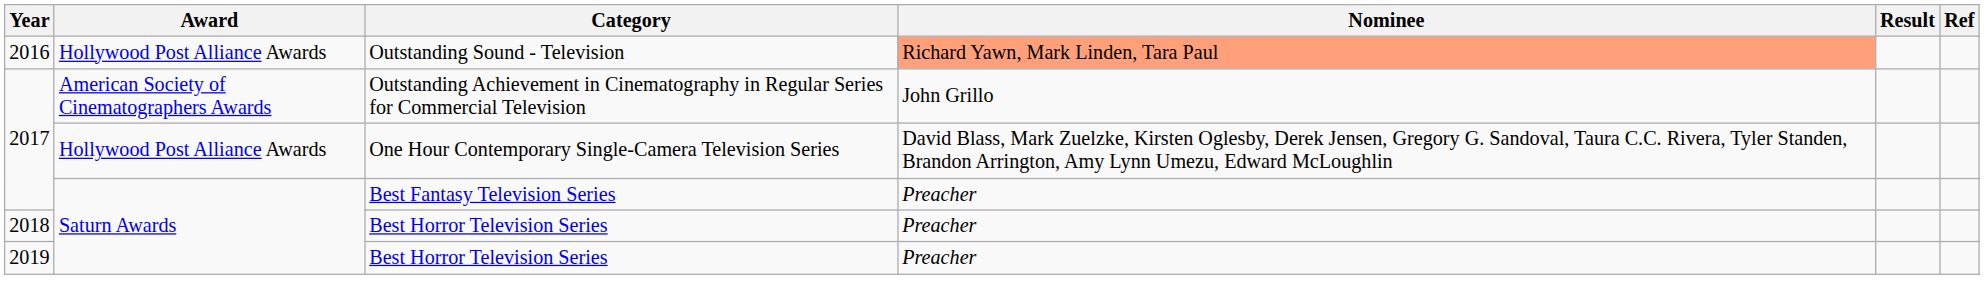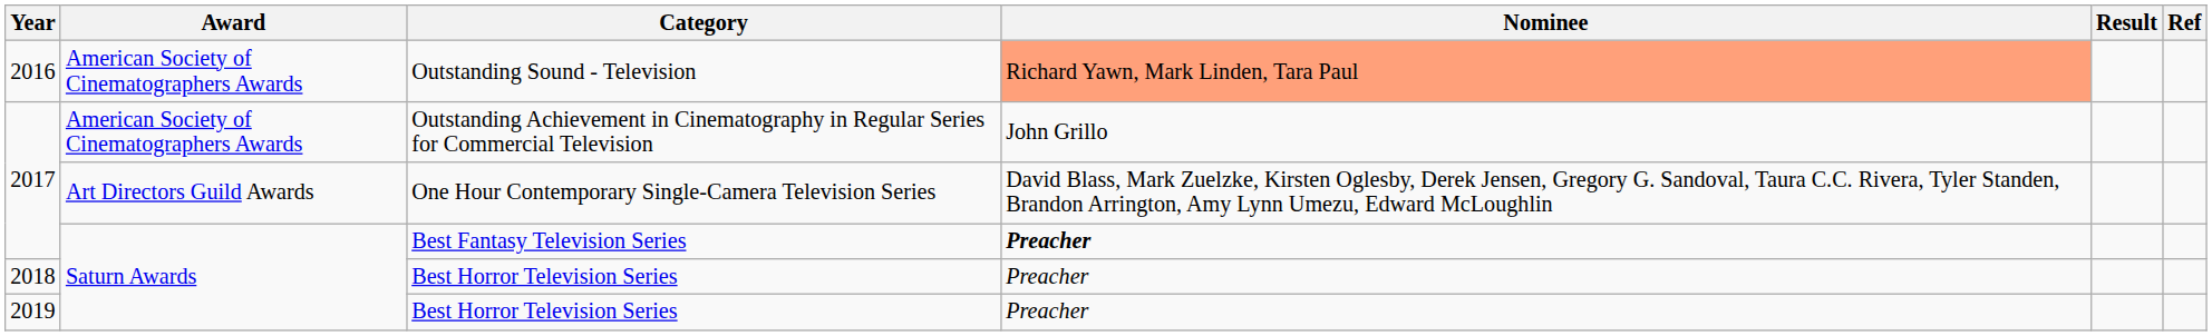 <table class="wikitable">
 <tr>
 <th>Year</th>
 <th>Award</th>
 <th>Category</th>
 <th>Nominee</th>
 <th>Result</th>
 <th>Ref</th>
 </tr>
 <tr>
 <td>2016</td>
-<td><a href='#'>Hollywood Post Alliance</a> Awards</td>
+<td><a href='#'>American Society of Cinematographers Awards</a></td>
 <td>Outstanding Sound - Television</td>
 <td style="background: lightsalmon;">Richard Yawn, Mark Linden, Tara Paul</td>
 <td></td>
 <td></td>
 </tr>
 <tr>
 <td rowspan=3>2017</td>
 <td><a href='#'>American Society of Cinematographers Awards</a></td>
 <td>Outstanding Achievement in Cinematography in Regular Series for Commercial Television</td>
 <td>John Grillo</td>
 <td></td>
 <td></td>
 </tr>
 <tr>
-<td><a href='#'>Hollywood Post Alliance</a> Awards</td>
+<td><a href='#'>Art Directors Guild</a> Awards</td>
 <td>One Hour Contemporary Single-Camera Television Series</td>
 <td>David Blass, Mark Zuelzke, Kirsten Oglesby, Derek Jensen, Gregory G. Sandoval, Taura C.C. Rivera, Tyler Standen, Brandon Arrington, Amy Lynn Umezu, Edward McLoughlin</td>
 <td></td>
 <td></td>
 </tr>
 <tr>
 <td rowspan=3><a href='#'>Saturn Awards</a></td>
 <td><a href='#'>Best Fantasy Television Series</a></td>
-<td><em>Preacher</em></td>
+<td><strong><em>Preacher</em></strong></td>
 <td></td>
 <td></td>
 </tr>
 <tr>
 <td>2018</td>
 <td><a href='#'>Best Horror Television Series</a></td>
 <td><em>Preacher</em></td>
 <td></td>
 <td></td>
 </tr>
 <tr>
 <td>2019</td>
 <td><a href='#'>Best Horror Television Series</a></td>
 <td><em>Preacher</em></td>
 <td></td>
 <td></td>
 </tr>
 </table>
